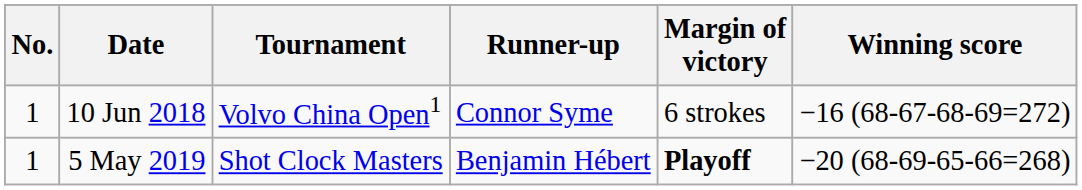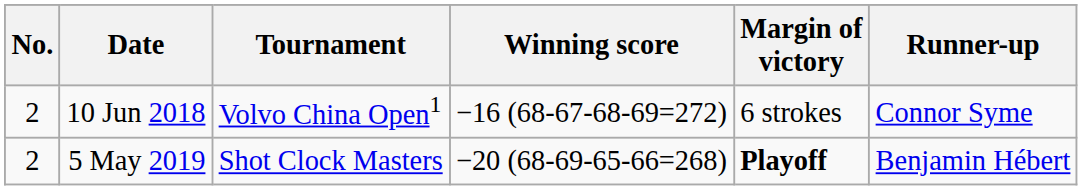 <table class="wikitable" style="font-size:95%;">
 <tr>
 <th>No.</th>
 <th>Date</th>
 <th>Tournament</th>
+<th>Winning score</th>
+<th>Margin of<br>victory</th>
 <th>Runner-up</th>
-<th>Margin of<br>victory</th>
-<th>Winning score</th>
 </tr>
 <tr>
-<td align=center>1</td>
+<td align=center>2</td>
 <td align=right>10 Jun <a href='#'>2018</a></td>
 <td><a href='#'>Volvo China Open</a><sup>1</sup></td>
+<td>−16 (68-67-68-69=272)</td>
+<td>6 strokes</td>
 <td> <a href='#'>Connor Syme</a></td>
-<td>6 strokes</td>
-<td>−16 (68-67-68-69=272)</td>
 </tr>
 <tr>
-<td align=center>1</td>
+<td align=center>2</td>
 <td align=right>5 May <a href='#'>2019</a></td>
 <td><a href='#'>Shot Clock Masters</a></td>
+<td>−20 (68-69-65-66=268)</td>
+<td><strong>Playoff</strong></td>
 <td> <a href='#'>Benjamin Hébert</a></td>
-<td><strong>Playoff</strong></td>
-<td>−20 (68-69-65-66=268)</td>
 </tr>
 </table>
